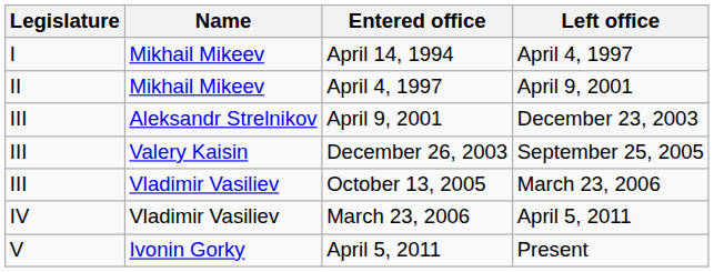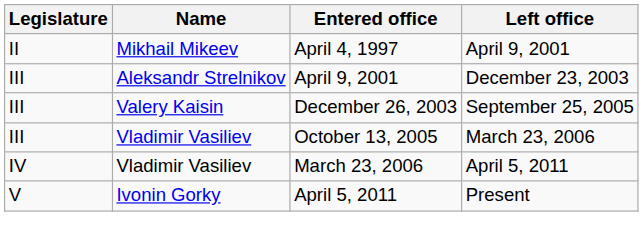 <table class="wikitable">
 <tr>
 <th>Legislature</th>
 <th>Name</th>
 <th>Entered office</th>
 <th>Left office</th>
-</tr>
-<tr>
-<td>I</td>
-<td><a href='#'>Mikhail Mikeev</a></td>
-<td>April 14, 1994</td>
-<td>April 4, 1997</td>
 </tr>
 <tr>
 <td>II</td>
 <td><a href='#'>Mikhail Mikeev</a></td>
 <td>April 4, 1997</td>
 <td>April 9, 2001</td>
 </tr>
 <tr>
 <td>III</td>
 <td><a href='#'>Aleksandr Strelnikov</a></td>
 <td>April 9, 2001</td>
 <td>December 23, 2003</td>
 </tr>
 <tr>
 <td>III</td>
 <td><a href='#'>Valery Kaisin</a></td>
 <td>December 26, 2003</td>
 <td>September 25, 2005</td>
 </tr>
 <tr>
 <td>III</td>
 <td><a href='#'>Vladimir Vasiliev</a></td>
 <td>October 13, 2005</td>
 <td>March 23, 2006</td>
 </tr>
 <tr>
 <td>IV</td>
 <td>Vladimir Vasiliev</td>
 <td>March 23, 2006</td>
 <td>April 5, 2011</td>
 </tr>
 <tr>
 <td>V</td>
 <td><a href='#'>Ivonin Gorky</a></td>
 <td>April 5, 2011</td>
 <td>Present</td>
 </tr>
 </table>
